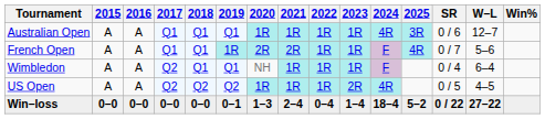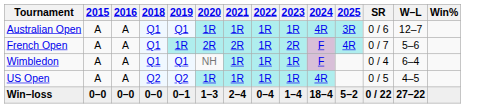 <table class=wikitable style=text-align:center>
 <tr>
 <th>Tournament</th>
 <th><a href='#'>2015</a></th>
 <th><a href='#'>2016</a></th>
-<th><a href='#'>2017</a></th>
 <th><a href='#'>2018</a></th>
 <th><a href='#'>2019</a></th>
 <th><a href='#'>2020</a></th>
 <th><a href='#'>2021</a></th>
 <th><a href='#'>2022</a></th>
 <th><a href='#'>2023</a></th>
 <th><a href='#'>2024</a></th>
 <th><a href='#'>2025</a></th>
 <th>SR</th>
 <th>W–L</th>
 <th>Win%</th>
 </tr>
 <tr>
 <td style=text-align:left><a href='#'>Australian Open</a></td>
 <td>A</td>
 <td>A</td>
 <td style=background:#f0f8ff><a href='#'>Q1</a></td>
 <td style=background:#f0f8ff><a href='#'>Q1</a></td>
-<td style=background:#f0f8ff><a href='#'>Q1</a></td>
 <td style=background:#afeeee><a href='#'>1R</a></td>
 <td style=background:#afeeee><a href='#'>1R</a></td>
 <td style=background:#afeeee><a href='#'>1R</a></td>
 <td style=background:#afeeee><a href='#'>1R</a></td>
 <td style=background:#afeeee><a href='#'>4R</a></td>
 <td style=background:#afeeee><a href='#'>3R</a></td>
 <td>0 / 6</td>
 <td>12–7</td>
 <td></td>
 </tr>
 <tr>
 <td style=text-align:left><a href='#'>French Open</a></td>
 <td>A</td>
 <td>A</td>
 <td style=background:#f0f8ff><a href='#'>Q1</a></td>
-<td style=background:#f0f8ff><a href='#'>Q1</a></td>
 <td style=background:#afeeee><a href='#'>1R</a></td>
 <td style=background:#afeeee><a href='#'>2R</a></td>
 <td style=background:#afeeee><a href='#'>2R</a></td>
 <td style=background:#afeeee><a href='#'>1R</a></td>
-<td style=background:#afeeee><a href='#'>1R</a></td>
+<td style=background:#afeeee><a href='#'>2R</a></td>
 <td style=background:thistle><a href='#'>F</a></td>
 <td style=background:#afeeee><a href='#'>4R</a></td>
 <td>0 / 7</td>
 <td>5–6</td>
 <td></td>
 </tr>
 <tr>
 <td style=text-align:left><a href='#'>Wimbledon</a></td>
 <td>A</td>
 <td>A</td>
-<td style=background:#f0f8ff><a href='#'>Q2</a></td>
 <td style=background:#f0f8ff><a href='#'>Q1</a></td>
 <td style=background:#f0f8ff><a href='#'>Q1</a></td>
 <td style=color:#767676>NH</td>
 <td style=background:#afeeee><a href='#'>1R</a></td>
 <td style=background:#afeeee><a href='#'>1R</a></td>
 <td style=background:#afeeee><a href='#'>1R</a></td>
 <td style=background:thistle><a href='#'>F</a></td>
 <td></td>
 <td>0 / 4</td>
 <td>6–4</td>
 <td></td>
 </tr>
 <tr>
 <td style=text-align:left><a href='#'>US Open</a></td>
 <td>A</td>
 <td>A</td>
 <td style=background:#f0f8ff><a href='#'>Q2</a></td>
 <td style=background:#f0f8ff><a href='#'>Q2</a></td>
-<td style=background:#f0f8ff><a href='#'>Q2</a></td>
 <td style=background:#afeeee><a href='#'>1R</a></td>
 <td style=background:#afeeee><a href='#'>1R</a></td>
 <td style=background:#afeeee><a href='#'>1R</a></td>
-<td style=background:#afeeee><a href='#'>2R</a></td>
+<td style=background:#afeeee><a href='#'>1R</a></td>
 <td style=background:#afeeee><a href='#'>4R</a></td>
 <td></td>
 <td>0 / 5</td>
 <td>4–5</td>
 <td></td>
 </tr>
 <tr style=font-weight:bold;background:#efefef>
 <td style=text-align:left>Win–loss</td>
-<td>0–0</td>
 <td>0–0</td>
 <td>0–0</td>
 <td>0–0</td>
 <td>0–1</td>
 <td>1–3</td>
 <td>2–4</td>
 <td>0–4</td>
 <td>1–4</td>
 <td>18–4</td>
 <td>5–2</td>
 <td>0 / 22</td>
 <td>27–22</td>
 <td></td>
 </tr>
 </table>
